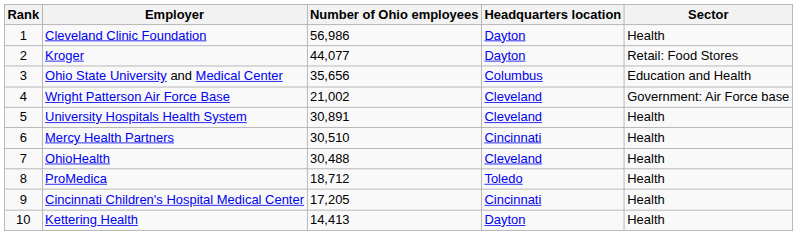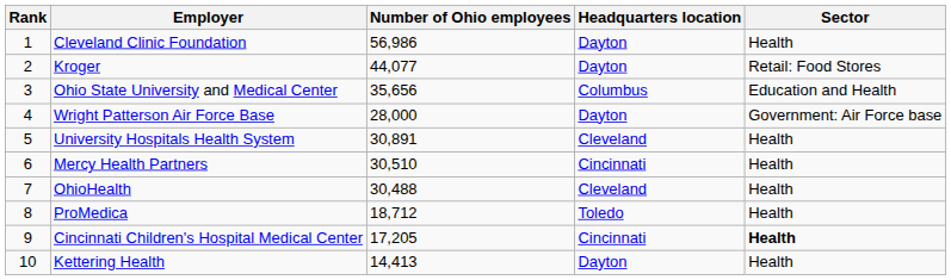 <table class="wikitable sortable">
 <tr>
 <th>Rank</th>
 <th>Employer</th>
 <th>Number of Ohio employees</th>
 <th>Headquarters location</th>
 <th>Sector</th>
 </tr>
 <tr>
 <td align=center>1</td>
 <td><a href='#'>Cleveland Clinic Foundation</a></td>
 <td>56,986</td>
 <td><a href='#'>Dayton</a></td>
 <td>Health</td>
 </tr>
 <tr>
 <td align=center>2</td>
 <td><a href='#'>Kroger</a></td>
 <td>44,077</td>
 <td><a href='#'>Dayton</a></td>
 <td>Retail: Food Stores</td>
 </tr>
 <tr>
 <td align=center>3</td>
 <td><a href='#'>Ohio State University</a> and <a href='#'>Medical Center</a></td>
 <td>35,656</td>
 <td><a href='#'>Columbus</a></td>
 <td>Education and Health</td>
 </tr>
 <tr>
 <td align=center>4</td>
 <td><a href='#'>Wright Patterson Air Force Base</a></td>
-<td>21,002</td>
-<td><a href='#'>Cleveland</a></td>
+<td>28,000</td>
+<td><a href='#'>Dayton</a></td>
 <td>Government: Air Force base</td>
 </tr>
 <tr>
 <td align=center>5</td>
 <td><a href='#'>University Hospitals Health System</a></td>
 <td>30,891</td>
 <td><a href='#'>Cleveland</a></td>
 <td>Health</td>
 </tr>
 <tr>
 <td align=center>6</td>
 <td><a href='#'>Mercy Health Partners</a></td>
 <td>30,510</td>
 <td><a href='#'>Cincinnati</a></td>
 <td>Health</td>
 </tr>
 <tr>
 <td align=center>7</td>
 <td><a href='#'>OhioHealth</a></td>
 <td>30,488</td>
 <td><a href='#'>Cleveland</a></td>
 <td>Health</td>
 </tr>
 <tr>
 <td align=center>8</td>
 <td><a href='#'>ProMedica</a></td>
 <td>18,712</td>
 <td><a href='#'>Toledo</a></td>
 <td>Health</td>
 </tr>
 <tr>
 <td align=center>9</td>
 <td><a href='#'>Cincinnati Children's Hospital Medical Center</a></td>
 <td>17,205</td>
 <td><a href='#'>Cincinnati</a></td>
-<td>Health</td>
+<td><strong>Health</strong></td>
 </tr>
 <tr>
 <td align=center>10</td>
 <td><a href='#'>Kettering Health</a></td>
 <td>14,413</td>
 <td><a href='#'>Dayton</a></td>
 <td>Health</td>
 </tr>
 </table>
